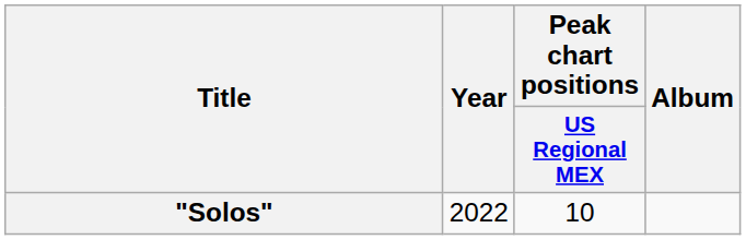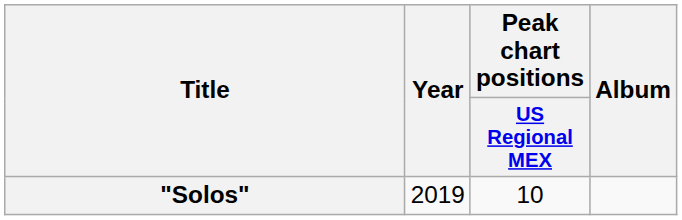 <table class="wikitable plainrowheaders" style="text-align:center;">
 <tr>
 <th scope="col" rowspan="2" style="width:16em;">Title</th>
 <th rowspan="2">Year</th>
 <th colspan="1">Peak chart positions</th>
 <th rowspan="2">Album</th>
 </tr>
 <tr style="font-size:smaller;">
 <th scope="col" style="width:3em;"><a href='#'>US Regional MEX</a><br></th>
 </tr>
 <tr>
 <th scope="row">"Solos"<br></th>
-<td>2022</td>
+<td>2019</td>
 <td>10</td>
 <td></td>
 </tr>
 </table>
